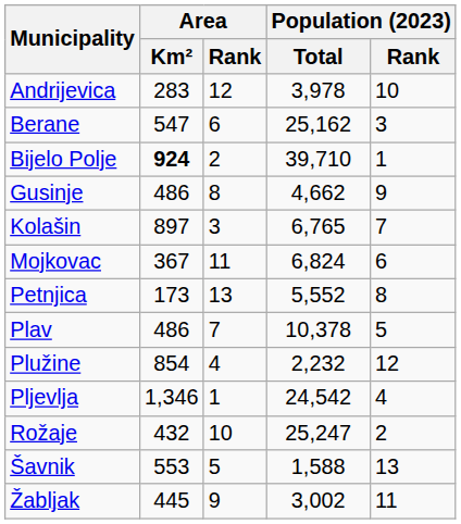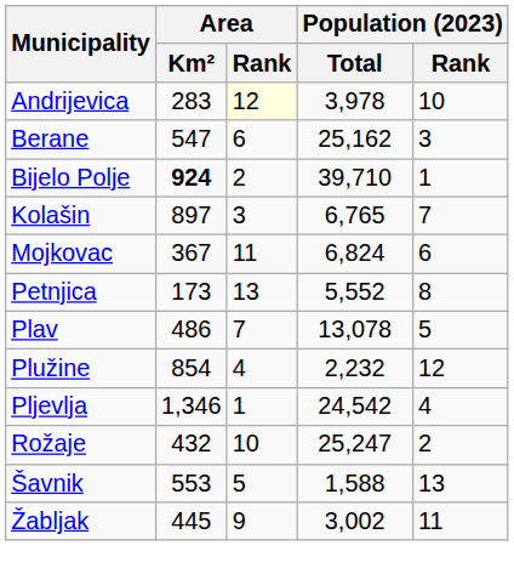 <table class="wikitable sortable">
 <tr bgcolor=#cccccc>
 <th rowspan=2>Municipality</th>
 <th colspan=2>Area</th>
 <th colspan=2>Population (2023)</th>
 </tr>
 <tr>
 <th>Km²</th>
 <th>Rank</th>
 <th>Total</th>
 <th>Rank</th>
 </tr>
 <tr>
 <td><a href='#'>Andrijevica</a></td>
 <td align=center>283</td>
-<td>12</td>
+<td style="background: lightyellow;">12</td>
 <td align=center>3,978</td>
 <td>10</td>
 </tr>
 <tr>
 <td><a href='#'>Berane</a></td>
 <td align=center>547</td>
 <td>6</td>
 <td align=center>25,162</td>
 <td>3</td>
 </tr>
 <tr>
 <td><a href='#'>Bijelo Polje</a></td>
 <td align=center><strong>924</strong></td>
 <td>2</td>
 <td align=center>39,710</td>
 <td>1</td>
-</tr>
-<tr>
-<td><a href='#'>Gusinje</a></td>
-<td align=center>486</td>
-<td>8</td>
-<td align=center>4,662</td>
-<td>9</td>
 </tr>
 <tr>
 <td><a href='#'>Kolašin</a></td>
 <td align=center>897</td>
 <td>3</td>
 <td align=center>6,765</td>
 <td>7</td>
 </tr>
 <tr>
 <td><a href='#'>Mojkovac</a></td>
 <td align=center>367</td>
 <td>11</td>
 <td align=center>6,824</td>
 <td>6</td>
 </tr>
 <tr>
 <td><a href='#'>Petnjica</a></td>
 <td align=center>173</td>
 <td>13</td>
 <td align=center>5,552</td>
 <td>8</td>
 </tr>
 <tr>
 <td><a href='#'>Plav</a></td>
 <td align=center>486</td>
 <td>7</td>
-<td align=center>10,378</td>
+<td align=center>13,078</td>
 <td>5</td>
 </tr>
 <tr>
 <td><a href='#'>Plužine</a></td>
 <td align=center>854</td>
 <td>4</td>
 <td align=center>2,232</td>
 <td>12</td>
 </tr>
 <tr>
 <td><a href='#'>Pljevlja</a></td>
 <td align=center>1,346</td>
 <td>1</td>
 <td align=center>24,542</td>
 <td>4</td>
 </tr>
 <tr>
 <td><a href='#'>Rožaje</a></td>
 <td align=center>432</td>
 <td>10</td>
 <td align=center>25,247</td>
 <td>2</td>
 </tr>
 <tr>
 <td><a href='#'>Šavnik</a></td>
 <td align=center>553</td>
 <td>5</td>
 <td align=center>1,588</td>
 <td>13</td>
 </tr>
 <tr>
 <td><a href='#'>Žabljak</a></td>
 <td align=center>445</td>
 <td>9</td>
 <td align=center>3,002</td>
 <td>11</td>
 </tr>
 </table>
